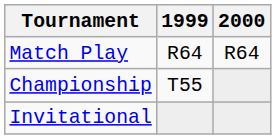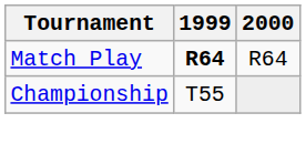 <table class="wikitable" style="text-align:center;">
 <tr>
 <th>Tournament</th>
 <th>1999</th>
 <th>2000</th>
 </tr>
 <tr>
 <td align="left"><a href='#'>Match Play</a></td>
-<td>R64</td>
+<td><strong>R64</strong></td>
 <td>R64</td>
 </tr>
 <tr>
 <td align="left"><a href='#'>Championship</a></td>
 <td>T55</td>
 <td style="background:#eeeeee;"></td>
 </tr>
-<tr>
-<td align="left"><a href='#'>Invitational</a></td>
-<td style="background:#eeeeee;"></td>
-<td style="background:#eeeeee;"></td>
-</tr>
 </table>
